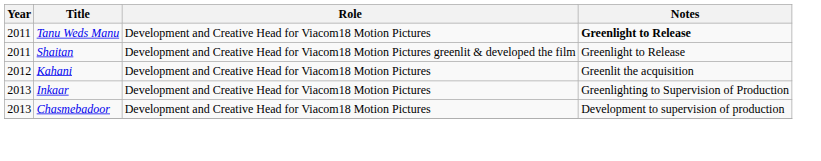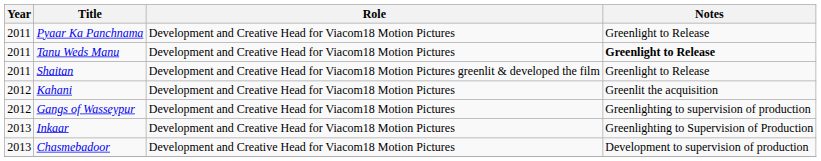 <table class="wikitable">
 <tr>
 <th>Year</th>
 <th>Title</th>
 <th>Role</th>
 <th>Notes</th>
+</tr>
+<tr>
+<td>2011</td>
+<td><a href='#'><em>Pyaar Ka Panchnama</em></a></td>
+<td>Development and Creative Head for Viacom18 Motion Pictures</td>
+<td>Greenlight to Release</td>
 </tr>
 <tr>
 <td>2011</td>
 <td><em><a href='#'>Tanu Weds Manu</a></em></td>
 <td>Development and Creative Head for Viacom18 Motion Pictures</td>
 <td><strong>Greenlight to Release</strong></td>
 </tr>
 <tr>
 <td>2011</td>
 <td><em><a href='#'>Shaitan</a></em></td>
 <td>Development and Creative Head for Viacom18 Motion Pictures greenlit & developed the film</td>
 <td>Greenlight to Release</td>
 </tr>
 <tr>
 <td>2012</td>
 <td><em><a href='#'>Kahani</a></em></td>
 <td>Development and Creative Head for Viacom18 Motion Pictures</td>
 <td>Greenlit the acquisition</td>
 </tr>
 <tr>
+<td>2012</td>
+<td><em><a href='#'>Gangs of Wasseypur</a></em></td>
+<td>Development and Creative Head for Viacom18 Motion Pictures</td>
+<td>Greenlighting to supervision of production</td>
+</tr>
+<tr>
 <td>2013</td>
 <td><em><a href='#'>Inkaar</a></em></td>
 <td>Development and Creative Head for Viacom18 Motion Pictures</td>
 <td>Greenlighting to Supervision of Production</td>
 </tr>
 <tr>
 <td>2013</td>
 <td><em><a href='#'>Chasmebadoor</a></em></td>
 <td>Development and Creative Head for Viacom18 Motion Pictures</td>
 <td>Development to supervision of production</td>
 </tr>
 <tr>
 </tr>
 </table>
